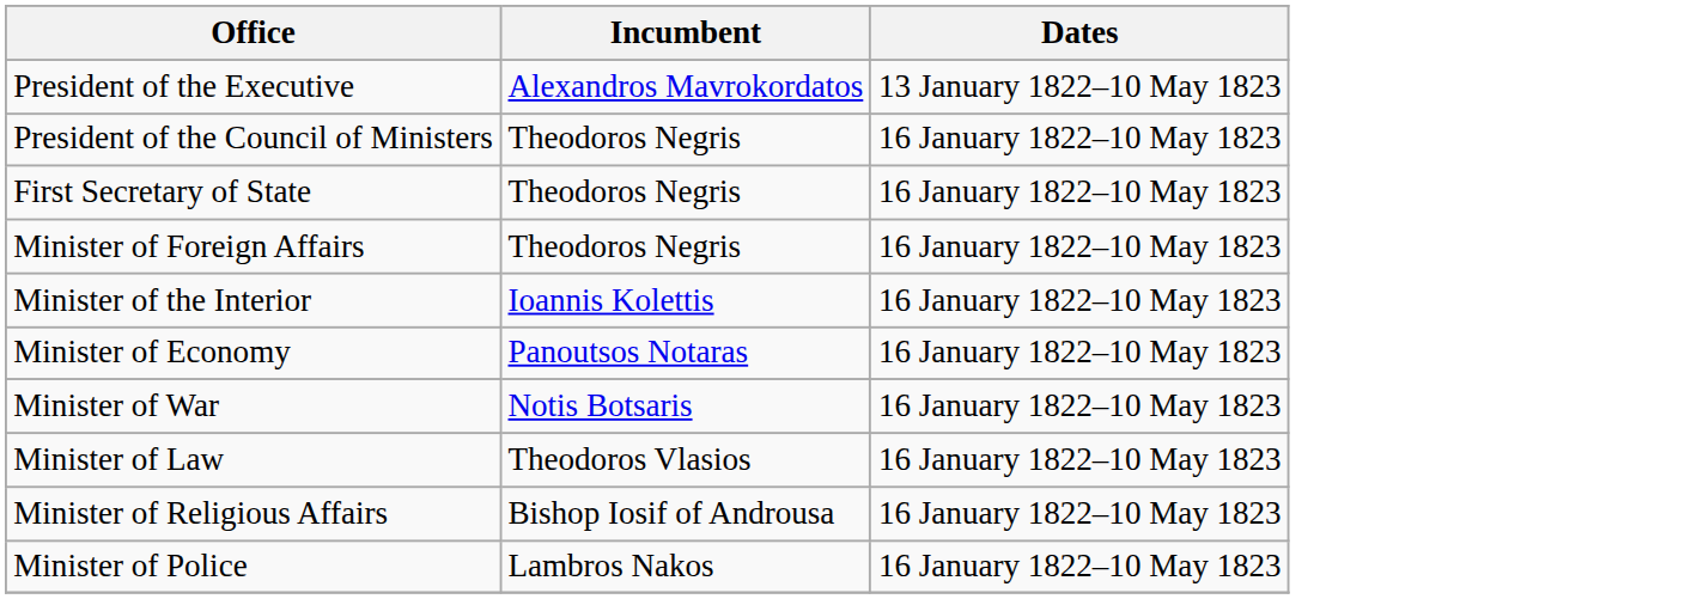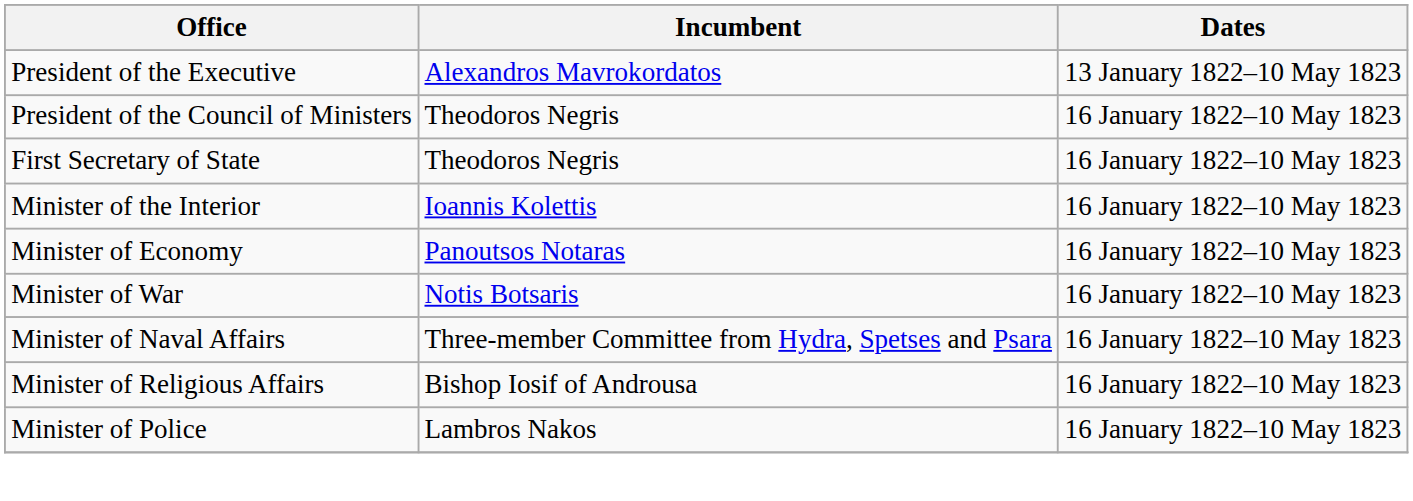 <table class="wikitable" style="font-size: 90%;">
 <tr>
 <th>Office</th>
 <th>Incumbent</th>
 <th>Dates</th>
 </tr>
 <tr>
 <td>President of the Executive</td>
 <td><a href='#'>Alexandros Mavrokordatos</a></td>
 <td>13 January 1822–10 May 1823</td>
 </tr>
 <tr>
 <td>President of the Council of Ministers</td>
 <td>Theodoros Negris</td>
 <td>16 January 1822–10 May 1823</td>
 </tr>
 <tr>
 <td>First Secretary of State</td>
 <td>Theodoros Negris</td>
 <td>16 January 1822–10 May 1823</td>
 </tr>
 <tr>
-<td>Minister of Foreign Affairs</td>
-<td>Theodoros Negris</td>
-<td>16 January 1822–10 May 1823</td>
-</tr>
-<tr>
 <td>Minister of the Interior</td>
 <td><a href='#'>Ioannis Kolettis</a></td>
 <td>16 January 1822–10 May 1823</td>
 </tr>
 <tr>
 <td>Minister of Economy</td>
 <td><a href='#'>Panoutsos Notaras</a></td>
 <td>16 January 1822–10 May 1823</td>
 </tr>
 <tr>
 <td>Minister of War</td>
 <td><a href='#'>Notis Botsaris</a></td>
 <td>16 January 1822–10 May 1823</td>
 </tr>
 <tr>
-<td>Minister of Law</td>
-<td>Theodoros Vlasios</td>
+<td>Minister of Naval Affairs</td>
+<td>Τhree-member Committee from <a href='#'>Hydra</a>, <a href='#'>Spetses</a> and <a href='#'>Psara</a></td>
 <td>16 January 1822–10 May 1823</td>
 </tr>
 <tr>
 <td>Minister of Religious Affairs</td>
 <td>Bishop Iosif of Androusa</td>
 <td>16 January 1822–10 May 1823</td>
 </tr>
 <tr>
 <td>Minister of Police</td>
 <td>Lambros Nakos</td>
 <td>16 January 1822–10 May 1823</td>
 </tr>
 <tr>
 </tr>
 </table>
